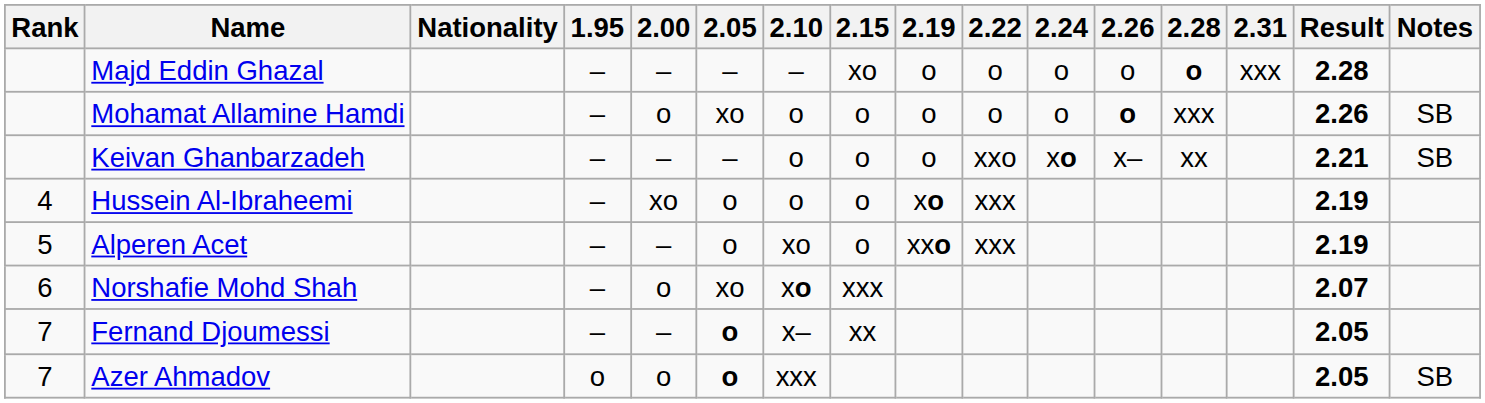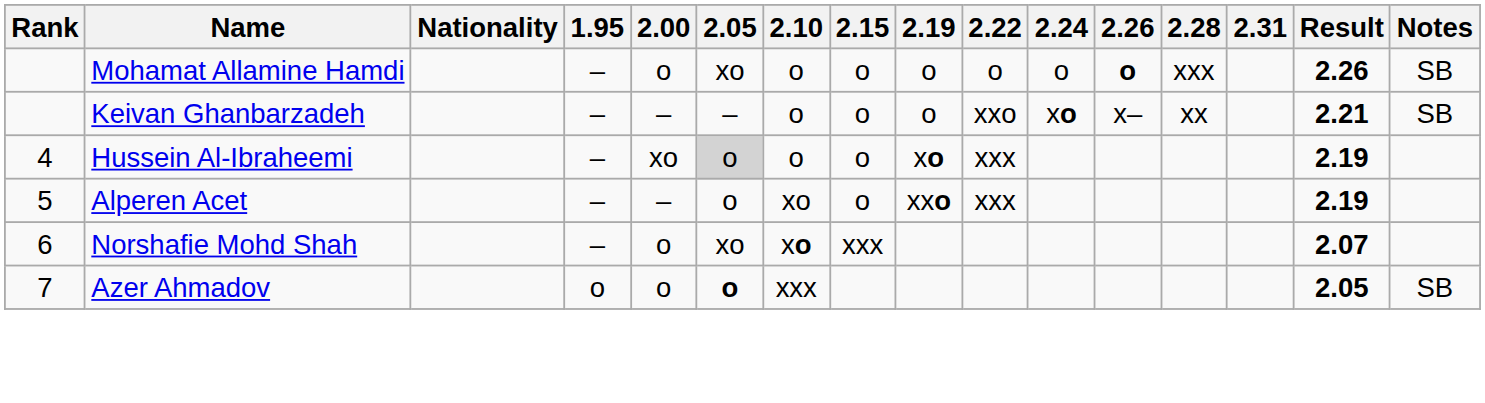 <table class="wikitable sortable" style="text-align:center;font-size:95%">
 <tr>
 <th>Rank</th>
 <th>Name</th>
 <th>Nationality</th>
 <th>1.95</th>
 <th>2.00</th>
 <th>2.05</th>
 <th>2.10</th>
 <th>2.15</th>
 <th>2.19</th>
 <th>2.22</th>
 <th>2.24</th>
 <th>2.26</th>
 <th>2.28</th>
 <th>2.31</th>
 <th>Result</th>
 <th>Notes</th>
-</tr>
-<tr>
-<td></td>
-<td align=left><a href='#'>Majd Eddin Ghazal</a></td>
-<td align=left></td>
-<td>–</td>
-<td>–</td>
-<td>–</td>
-<td>–</td>
-<td>xo</td>
-<td>o</td>
-<td>o</td>
-<td>o</td>
-<td>o</td>
-<td><strong>o</strong></td>
-<td>xxx</td>
-<td><strong>2.28</strong></td>
-<td></td>
 </tr>
 <tr>
 <td></td>
 <td align=left><a href='#'>Mohamat Allamine Hamdi</a></td>
 <td align=left></td>
 <td>–</td>
 <td>o</td>
 <td>xo</td>
 <td>o</td>
 <td>o</td>
 <td>o</td>
 <td>o</td>
 <td>o</td>
 <td><strong>o</strong></td>
 <td>xxx</td>
 <td></td>
 <td><strong>2.26</strong></td>
 <td>SB</td>
 </tr>
 <tr>
 <td></td>
 <td align=left><a href='#'>Keivan Ghanbarzadeh</a></td>
 <td align=left></td>
 <td>–</td>
 <td>–</td>
 <td>–</td>
 <td>o</td>
 <td>o</td>
 <td>o</td>
 <td>xxo</td>
 <td>x<strong>o</strong></td>
 <td>x–</td>
 <td>xx</td>
 <td></td>
 <td><strong>2.21</strong></td>
 <td>SB</td>
 </tr>
 <tr>
 <td>4</td>
 <td align=left><a href='#'>Hussein Al-Ibraheemi</a></td>
 <td align=left></td>
 <td>–</td>
 <td>xo</td>
-<td>o</td>
+<td style="background: lightgrey;">o</td>
 <td>o</td>
 <td>o</td>
 <td>x<strong>o</strong></td>
 <td>xxx</td>
 <td></td>
 <td></td>
 <td></td>
 <td></td>
 <td><strong>2.19</strong></td>
 <td></td>
 </tr>
 <tr>
 <td>5</td>
 <td align=left><a href='#'>Alperen Acet</a></td>
 <td align=left></td>
 <td>–</td>
 <td>–</td>
 <td>o</td>
 <td>xo</td>
 <td>o</td>
 <td>xx<strong>o</strong></td>
 <td>xxx</td>
 <td></td>
 <td></td>
 <td></td>
 <td></td>
 <td><strong>2.19</strong></td>
 <td></td>
 </tr>
 <tr>
 <td>6</td>
 <td align=left><a href='#'>Norshafie Mohd Shah</a></td>
 <td align=left></td>
 <td>–</td>
 <td>o</td>
 <td>xo</td>
 <td>x<strong>o</strong></td>
 <td>xxx</td>
 <td></td>
 <td></td>
 <td></td>
 <td></td>
 <td></td>
 <td></td>
 <td><strong>2.07</strong></td>
 <td></td>
 </tr>
 <tr>
 <td>7</td>
-<td align=left><a href='#'>Fernand Djoumessi</a></td>
-<td align=left></td>
-<td>–</td>
-<td>–</td>
-<td><strong>o</strong></td>
-<td>x–</td>
-<td>xx</td>
-<td></td>
-<td></td>
-<td></td>
-<td></td>
-<td></td>
-<td></td>
-<td><strong>2.05</strong></td>
-<td></td>
-</tr>
-<tr>
-<td>7</td>
 <td align=left><a href='#'>Azer Ahmadov</a></td>
 <td align=left></td>
 <td>o</td>
 <td>o</td>
 <td><strong>o</strong></td>
 <td>xxx</td>
 <td></td>
 <td></td>
 <td></td>
 <td></td>
 <td></td>
 <td></td>
 <td></td>
 <td><strong>2.05</strong></td>
 <td>SB</td>
 </tr>
 </table>
